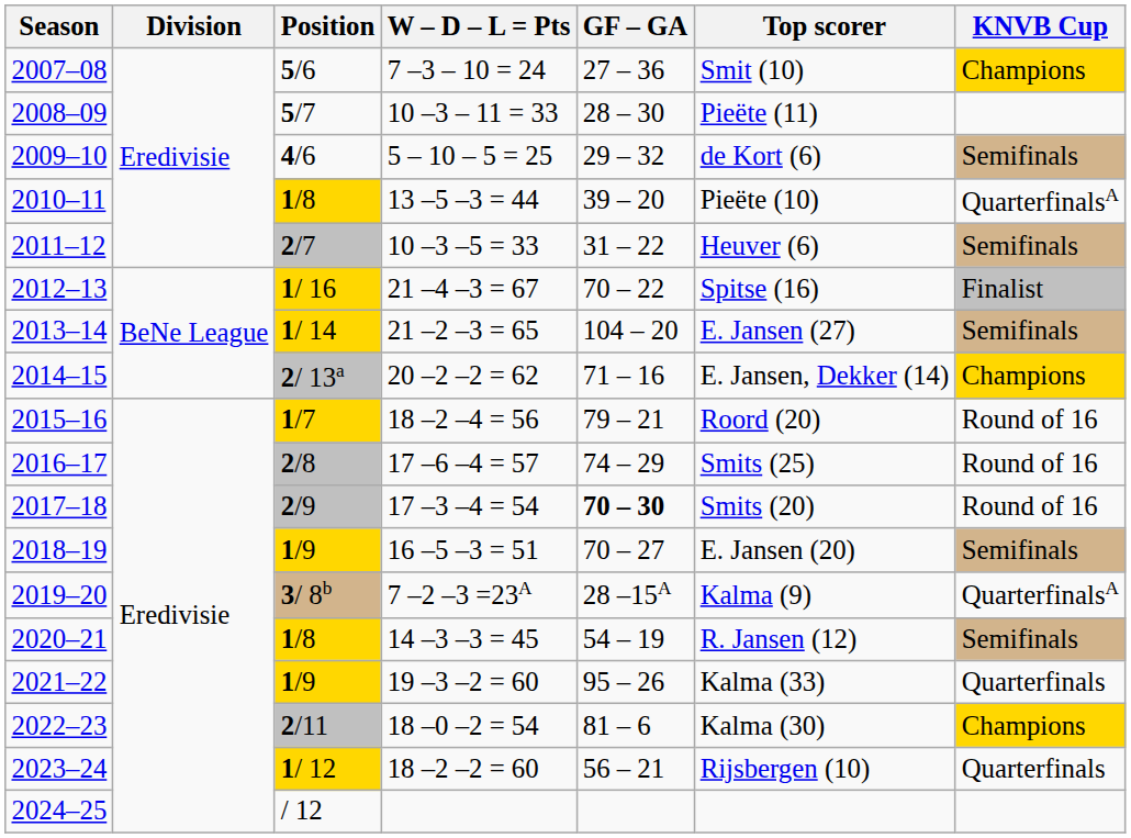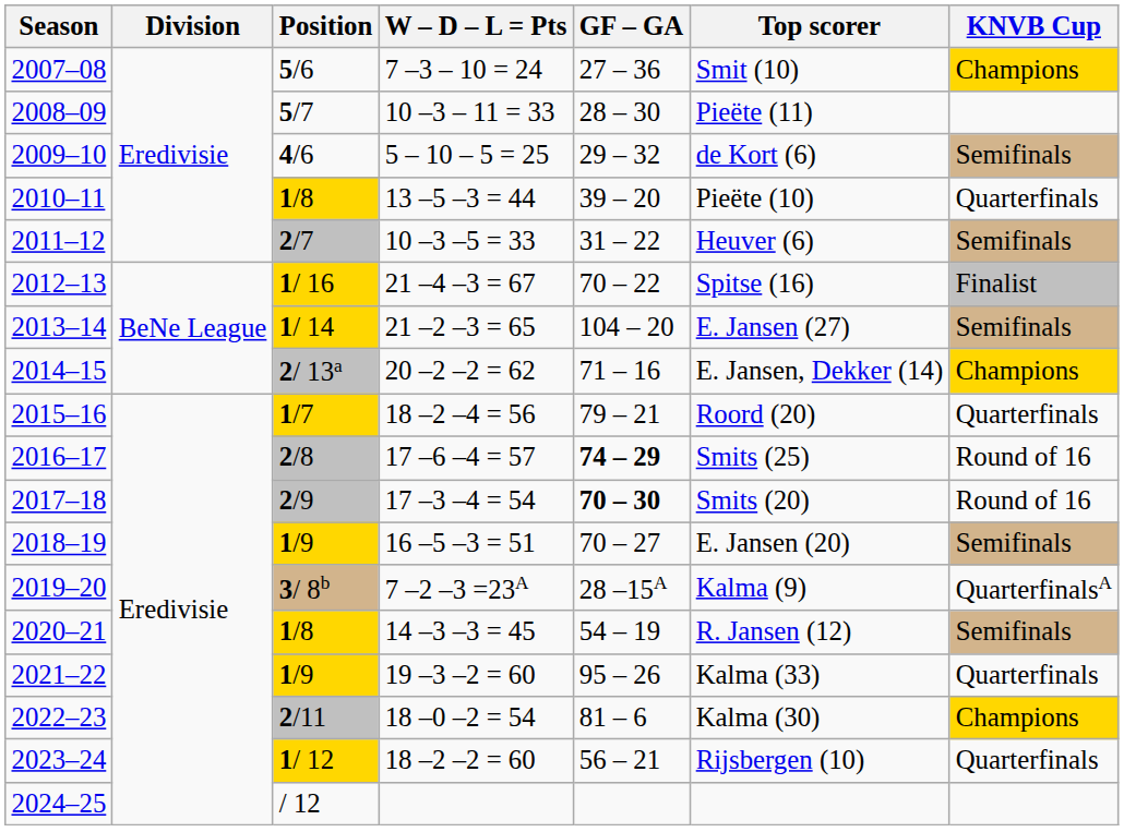 <table class="wikitable">
 <tr style="background:#f0f6fa;">
 <th>Season</th>
 <th>Division</th>
 <th>Position</th>
 <th>W – D – L = Pts</th>
 <th>GF – GA</th>
 <th>Top scorer</th>
 <th><a href='#'>KNVB Cup</a></th>
 </tr>
 <tr>
 <td><a href='#'>2007–08</a></td>
 <td rowspan="5"><a href='#'>Eredivisie</a></td>
 <td><strong>5</strong>/6</td>
 <td>7 –3 – 10 = 24</td>
 <td>27 – 36</td>
 <td><a href='#'>Smit</a> (10)</td>
 <td bgcolor=gold>Champions</td>
 </tr>
 <tr>
 <td><a href='#'>2008–09</a></td>
 <td><strong>5</strong>/7</td>
 <td>10 –3 – 11 = 33</td>
 <td>28 – 30</td>
 <td><a href='#'>Pieëte</a> (11)</td>
 <td></td>
 </tr>
 <tr>
 <td><a href='#'>2009–10</a></td>
 <td><strong>4</strong>/6</td>
 <td>5 – 10 – 5 = 25</td>
 <td>29 – 32</td>
 <td><a href='#'>de Kort</a> (6)</td>
 <td bgcolor=D2B48C>Semifinals</td>
 </tr>
 <tr>
 <td><a href='#'>2010–11</a></td>
 <td bgcolor=gold><strong>1</strong>/8</td>
 <td>13 –5 –3 = 44</td>
 <td>39 – 20</td>
 <td>Pieëte (10)</td>
-<td>Quarterfinals<small><sup>A</sup></small></td>
+<td>Quarterfinals</td>
 </tr>
 <tr>
 <td><a href='#'>2011–12</a></td>
 <td bgcolor=silver><strong>2</strong>/7</td>
 <td>10 –3 –5 = 33</td>
 <td>31 – 22</td>
 <td><a href='#'>Heuver</a> (6)</td>
 <td bgcolor=#D2B48C>Semifinals</td>
 </tr>
 <tr>
 <td><a href='#'>2012–13</a></td>
 <td rowspan="3"><a href='#'>BeNe League</a></td>
 <td bgcolor=gold><strong>1</strong>/ 16</td>
 <td>21 –4 –3 = 67</td>
 <td>70 – 22</td>
 <td><a href='#'>Spitse</a> (16)</td>
 <td bgcolor=silver>Finalist</td>
 </tr>
 <tr>
 <td><a href='#'>2013–14</a></td>
 <td bgcolor=gold><strong>1</strong>/ 14</td>
 <td>21 –2 –3 = 65</td>
 <td>104 – 20</td>
 <td><a href='#'>E. Jansen</a> (27)</td>
 <td bgcolor=#D2B48C>Semifinals</td>
 </tr>
 <tr>
 <td><a href='#'>2014–15</a></td>
 <td bgcolor=silver><strong>2</strong>/ 13<small><sup>a</sup></small></td>
 <td>20 –2 –2 = 62</td>
 <td>71 – 16</td>
 <td>E. Jansen, <a href='#'>Dekker</a> (14)</td>
 <td bgcolor=gold>Champions</td>
 </tr>
 <tr>
 <td><a href='#'>2015–16</a></td>
 <td rowspan="10">Eredivisie</td>
 <td bgcolor=gold><strong>1</strong>/7</td>
 <td>18 –2 –4 = 56</td>
 <td>79 – 21</td>
 <td><a href='#'>Roord</a> (20)</td>
-<td>Round of 16</td>
+<td>Quarterfinals</td>
 </tr>
 <tr>
 <td><a href='#'>2016–17</a></td>
 <td bgcolor=silver><strong>2</strong>/8</td>
 <td>17 –6 –4 = 57</td>
-<td>74 – 29</td>
+<td><strong>74 – 29</strong></td>
 <td><a href='#'>Smits</a> (25)</td>
 <td>Round of 16</td>
 </tr>
 <tr>
 <td><a href='#'>2017–18</a></td>
 <td bgcolor=silver><strong>2</strong>/9</td>
 <td>17 –3 –4 = 54</td>
 <td><strong>70 – 30</strong></td>
 <td><a href='#'>Smits</a> (20)</td>
 <td>Round of 16</td>
 </tr>
 <tr>
 <td><a href='#'>2018–19</a></td>
 <td bgcolor=gold><strong>1</strong>/9</td>
 <td>16 –5 –3 = 51</td>
 <td>70 – 27</td>
 <td>E. Jansen (20)</td>
 <td bgcolor=#D2B48C>Semifinals</td>
 </tr>
 <tr>
 <td><a href='#'>2019–20</a></td>
 <td bgcolor=#D2B48C><strong>3</strong>/ 8<small><sup>b</sup></small></td>
 <td>7 –2 –3 =23<small><sup>A</sup></small></td>
 <td>28 –15<small><sup>A</sup></small></td>
 <td><a href='#'>Kalma</a> (9)</td>
 <td>Quarterfinals<small><sup>A</sup></small></td>
 </tr>
 <tr>
 <td><a href='#'>2020–21</a></td>
 <td bgcolor=gold><strong>1</strong>/8</td>
 <td>14 –3 –3 = 45</td>
 <td>54 – 19</td>
 <td><a href='#'>R. Jansen</a> (12)</td>
 <td bgcolor=#D2B48C>Semifinals</td>
 </tr>
 <tr>
 <td><a href='#'>2021–22</a></td>
 <td bgcolor=gold><strong>1</strong>/9</td>
 <td>19 –3 –2 = 60</td>
 <td>95 – 26</td>
 <td>Kalma (33)</td>
 <td>Quarterfinals</td>
 </tr>
 <tr>
 <td><a href='#'>2022–23</a></td>
 <td bgcolor=silver><strong>2</strong>/11</td>
 <td>18 –0 –2 = 54</td>
 <td>81 – 6</td>
 <td>Kalma (30)</td>
 <td bgcolor=gold>Champions</td>
 </tr>
 <tr>
 <td><a href='#'>2023–24</a></td>
 <td bgcolor=gold><strong>1</strong>/ 12</td>
 <td>18 –2 –2 = 60</td>
 <td>56 – 21</td>
 <td><a href='#'>Rijsbergen</a> (10)</td>
 <td>Quarterfinals</td>
 </tr>
 <tr>
 <td><a href='#'>2024–25</a></td>
 <td><strong> </strong>/ 12</td>
 <td></td>
 <td></td>
 <td></td>
 <td></td>
 </tr>
 </table>
